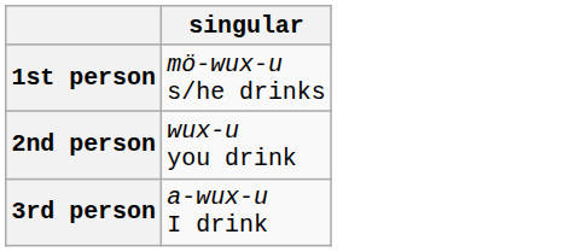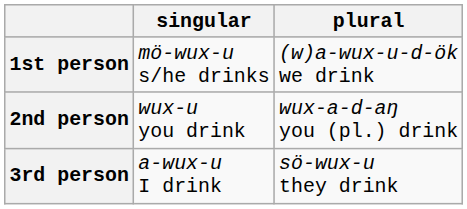 <table class="wikitable">
 <tr>
 <th></th>
 <th>singular</th>
+<th>plural</th>
 </tr>
 <tr>
 <th>1st person</th>
 <td><em>mö-wux-u</em><br>s/he drinks</td>
+<td><em>(w)a-wux-u-d-ök</em><br>we drink</td>
 </tr>
 <tr>
 <th>2nd person</th>
 <td><em>wux-u</em><br>you drink</td>
+<td><em>wux-a-d-aŋ</em><br>you (pl.) drink</td>
 </tr>
 <tr>
 <th>3rd person</th>
 <td><em>a-wux-u</em><br>I drink</td>
+<td><em>sö-wux-u</em><br>they drink</td>
 </tr>
 </table>
